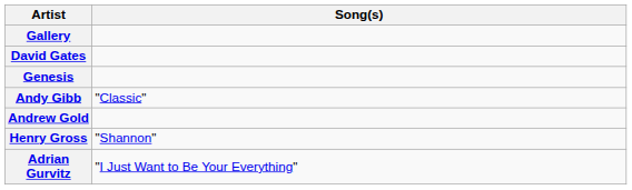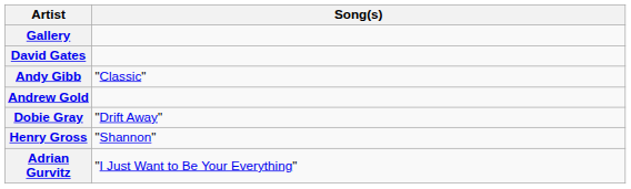 <table class="wikitable plainrowheaders sortable">
 <tr>
 <th scope="col" style="width:100px;">Artist</th>
 <th scope="col" style="width:650px;">Song(s)</th>
 </tr>
 <tr>
 <th scope="row"><a href='#'>Gallery</a></th>
 <td></td>
 </tr>
 <tr>
 <th scope="row"><a href='#'>David Gates</a></th>
 <td></td>
 </tr>
 <tr>
-<th scope="row"><a href='#'>Genesis</a></th>
-<td></td>
-</tr>
-<tr>
 <th scope="row"><a href='#'>Andy Gibb</a></th>
 <td>"<a href='#'>Classic</a>"</td>
 </tr>
 <tr>
 <th scope="row"><a href='#'>Andrew Gold</a></th>
 <td></td>
+</tr>
+<tr>
+<th scope="row"><a href='#'>Dobie Gray</a></th>
+<td>"<a href='#'>Drift Away</a>"</td>
 </tr>
 <tr>
 <th scope="row"><a href='#'>Henry Gross</a></th>
 <td>"<a href='#'>Shannon</a>"</td>
 </tr>
 <tr>
 <th scope="row"><a href='#'>Adrian Gurvitz</a></th>
 <td>"<a href='#'>I Just Want to Be Your Everything</a>"</td>
 </tr>
 </table>
